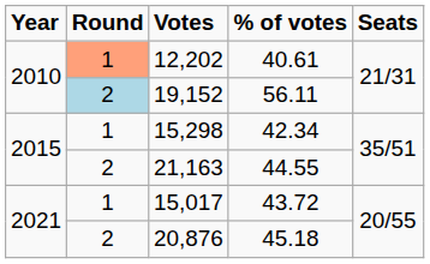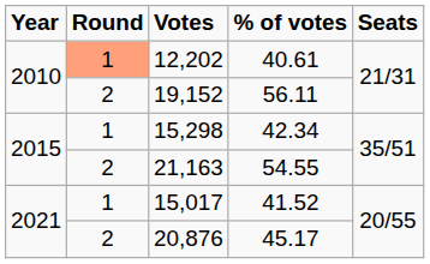 <table class="wikitable" border="1">
 <tr>
 <td><strong>Year</strong></td>
 <td><strong>Round</strong></td>
 <td><strong>Votes</strong></td>
 <td><strong>% of votes</strong></td>
 <td><strong>Seats</strong></td>
 </tr>
 <tr align="center">
 <td rowspan="2">2010</td>
 <td style="background: lightsalmon;">1</td>
 <td>12,202</td>
 <td>40.61</td>
 <td rowspan="2">21/31</td>
 </tr>
 <tr align="center">
-<td style="background: lightblue;">2</td>
+<td>2</td>
 <td>19,152</td>
 <td>56.11</td>
 </tr>
 <tr align="center">
 <td rowspan="2">2015</td>
 <td>1</td>
 <td>15,298</td>
 <td>42.34</td>
 <td rowspan="2">35/51</td>
 </tr>
 <tr align="center">
 <td>2</td>
 <td>21,163</td>
-<td>44.55</td>
+<td>54.55</td>
 </tr>
 <tr align="center">
 <td rowspan="2">2021</td>
 <td>1</td>
 <td>15,017</td>
-<td>43.72</td>
+<td>41.52</td>
 <td rowspan="2">20/55</td>
 </tr>
 <tr align="center">
 <td>2</td>
 <td>20,876</td>
-<td>45.18</td>
+<td>45.17</td>
 </tr>
 </table>
